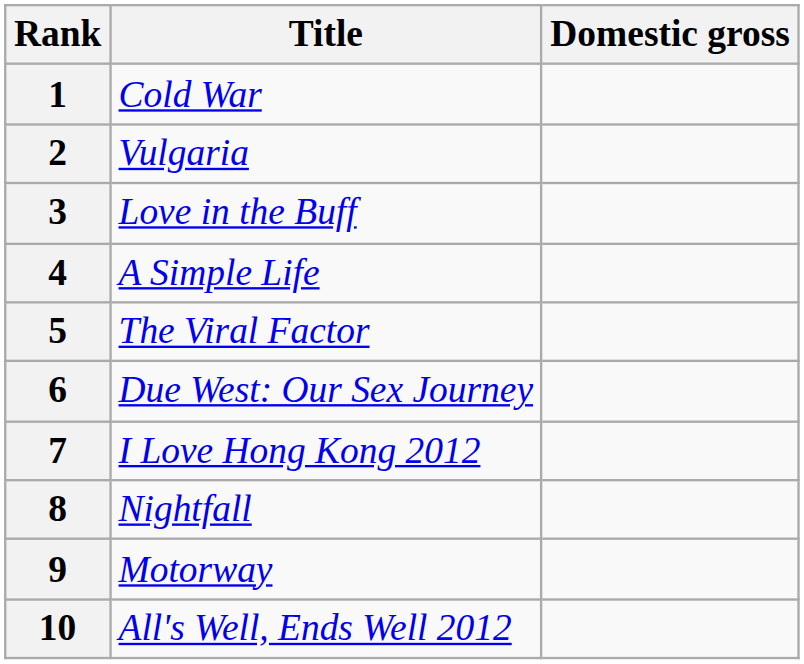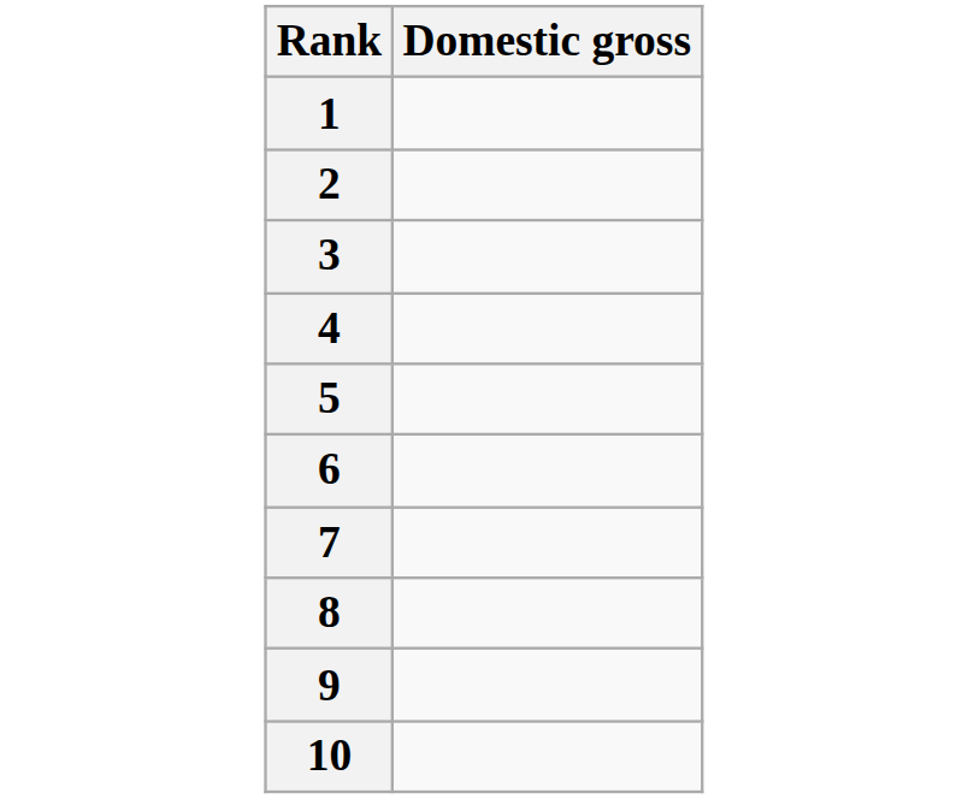 <table class="wikitable sortable" style="margin:auto; margin:auto;">
 <tr>
 <th>Rank</th>
-<th>Title</th>
 <th>Domestic gross</th>
 </tr>
 <tr>
 <th style="text-align:center;">1</th>
-<td><em><a href='#'>Cold War</a></em></td>
 <td></td>
 </tr>
 <tr>
 <th style="text-align:center;">2</th>
-<td><em><a href='#'>Vulgaria</a></em></td>
 <td></td>
 </tr>
 <tr>
 <th style="text-align:center;">3</th>
-<td><em><a href='#'>Love in the Buff</a></em></td>
 <td></td>
 </tr>
 <tr>
 <th style="text-align:center;">4</th>
-<td><em><a href='#'>A Simple Life</a></em></td>
 <td></td>
 </tr>
 <tr>
 <th style="text-align:center;">5</th>
-<td><em><a href='#'>The Viral Factor</a></em></td>
 <td></td>
 </tr>
 <tr>
 <th style="text-align:center;">6</th>
-<td><em><a href='#'>Due West: Our Sex Journey</a></em></td>
 <td></td>
 </tr>
 <tr>
 <th style="text-align:center;">7</th>
-<td><em><a href='#'>I Love Hong Kong 2012</a></em></td>
 <td></td>
 </tr>
 <tr>
 <th style="text-align:center;">8</th>
-<td><em><a href='#'>Nightfall</a></em></td>
 <td></td>
 </tr>
 <tr>
 <th style="text-align:center;">9</th>
-<td><em><a href='#'>Motorway</a></em></td>
 <td></td>
 </tr>
 <tr>
 <th style="text-align:center;">10</th>
-<td><em><a href='#'>All's Well, Ends Well 2012</a></em></td>
 <td></td>
 </tr>
 </table>
